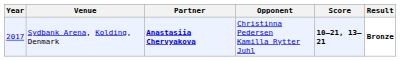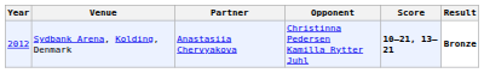 <table class="sortable wikitable" style="font-size: 90%;">
 <tr>
 <th>Year</th>
 <th>Venue</th>
 <th>Partner</th>
 <th>Opponent</th>
 <th>Score</th>
 <th>Result</th>
 </tr>
 <tr style="background:#ECF2FF">
-<td align="center"><a href='#'>2017</a></td>
+<td align="center"><a href='#'>2012</a></td>
 <td align="left"><a href='#'>Sydbank Arena</a>, <a href='#'>Kolding</a>, Denmark</td>
-<td align="left"><strong> <a href='#'>Anastasiia Chervyakova</a></strong></td>
+<td align="left"> <a href='#'>Anastasiia Chervyakova</a></td>
 <td align="left"> <a href='#'>Christinna Pedersen</a><br> <a href='#'>Kamilla Rytter Juhl</a></td>
 <td align="left"><strong>10–21, 13–21</strong></td>
 <td style="text-align:left; background:white"> <strong>Bronze</strong></td>
 </tr>
 </table>
